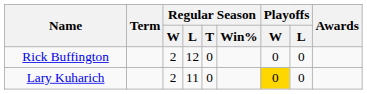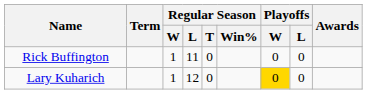 <table class="wikitable">
 <tr>
 <th rowspan="2" style="width:140px;">Name</th>
 <th rowspan="2">Term</th>
 <th colspan="4">Regular Season</th>
 <th colspan="2">Playoffs</th>
 <th rowspan="2">Awards</th>
 </tr>
 <tr>
 <th>W</th>
 <th>L</th>
 <th>T</th>
 <th>Win%</th>
 <th>W</th>
 <th>L</th>
 </tr>
 <tr>
 <td style="text-align:center;"><a href='#'>Rick Buffington</a></td>
 <td style="text-align:center;"></td>
-<td style="text-align:center;">2</td>
-<td style="text-align:center;">12</td>
+<td style="text-align:center;">1</td>
+<td style="text-align:center;">11</td>
 <td style="text-align:center;">0</td>
 <td style="text-align:center;"></td>
 <td style="text-align:center;">0</td>
 <td style="text-align:center;">0</td>
 <td style="text-align:center;"></td>
 </tr>
 <tr>
 <td style="text-align:center;"><a href='#'>Lary Kuharich</a></td>
 <td style="text-align:center;"></td>
-<td style="text-align:center;">2</td>
-<td style="text-align:center;">11</td>
+<td style="text-align:center;">1</td>
+<td style="text-align:center;">12</td>
 <td style="text-align:center;">0</td>
 <td style="text-align:center;"></td>
 <td style="background: gold; text-align:center;">0</td>
 <td style="text-align:center;">0</td>
 <td style="text-align:center;"></td>
 </tr>
 </table>
